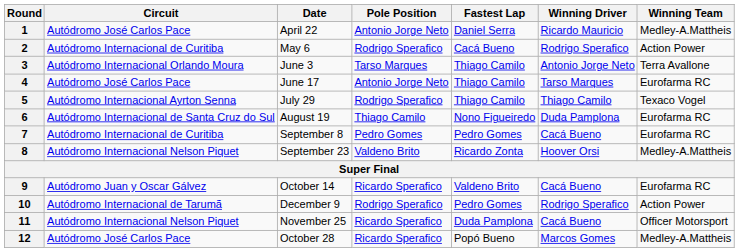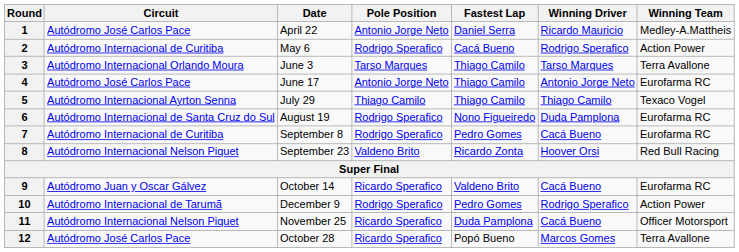 <table class="wikitable" style="font-size: 85%">
 <tr>
 <th>Round</th>
 <th>Circuit</th>
 <th>Date</th>
 <th>Pole Position</th>
 <th>Fastest Lap</th>
 <th>Winning Driver</th>
 <th>Winning Team</th>
 </tr>
 <tr>
 <th>1</th>
 <td><a href='#'>Autódromo José Carlos Pace</a></td>
 <td>April 22</td>
 <td><a href='#'>Antonio Jorge Neto</a></td>
 <td><a href='#'>Daniel Serra</a></td>
 <td><a href='#'>Ricardo Mauricio</a></td>
 <td>Medley-A.Mattheis</td>
 </tr>
 <tr>
 <th>2</th>
 <td><a href='#'>Autódromo Internacional de Curitiba</a></td>
 <td>May 6</td>
 <td><a href='#'>Rodrigo Sperafico</a></td>
 <td><a href='#'>Cacá Bueno</a></td>
 <td><a href='#'>Rodrigo Sperafico</a></td>
 <td>Action Power</td>
 </tr>
 <tr>
 <th>3</th>
 <td><a href='#'>Autódromo Internacional Orlando Moura</a></td>
 <td>June 3</td>
 <td><a href='#'>Tarso Marques</a></td>
 <td><a href='#'>Thiago Camilo</a></td>
-<td><a href='#'>Antonio Jorge Neto</a></td>
+<td><a href='#'>Tarso Marques</a></td>
 <td>Terra Avallone</td>
 </tr>
 <tr>
 <th>4</th>
 <td><a href='#'>Autódromo José Carlos Pace</a></td>
 <td>June 17</td>
 <td><a href='#'>Antonio Jorge Neto</a></td>
 <td><a href='#'>Thiago Camilo</a></td>
-<td><a href='#'>Tarso Marques</a></td>
+<td><a href='#'>Antonio Jorge Neto</a></td>
 <td>Eurofarma RC</td>
 </tr>
 <tr>
 <th>5</th>
 <td><a href='#'>Autódromo Internacional Ayrton Senna</a></td>
 <td>July 29</td>
-<td><a href='#'>Rodrigo Sperafico</a></td>
+<td><a href='#'>Thiago Camilo</a></td>
 <td><a href='#'>Thiago Camilo</a></td>
 <td><a href='#'>Thiago Camilo</a></td>
 <td>Texaco Vogel</td>
 </tr>
 <tr>
 <th>6</th>
 <td><a href='#'>Autódromo Internacional de Santa Cruz do Sul</a></td>
 <td>August 19</td>
-<td><a href='#'>Thiago Camilo</a></td>
+<td><a href='#'>Rodrigo Sperafico</a></td>
 <td><a href='#'>Nono Figueiredo</a></td>
 <td><a href='#'>Duda Pamplona</a></td>
 <td>Eurofarma RC</td>
 </tr>
 <tr>
 <th>7</th>
 <td><a href='#'>Autódromo Internacional de Curitiba</a></td>
 <td>September 8</td>
-<td><a href='#'>Pedro Gomes</a></td>
+<td><a href='#'>Rodrigo Sperafico</a></td>
 <td><a href='#'>Pedro Gomes</a></td>
 <td><a href='#'>Cacá Bueno</a></td>
 <td>Eurofarma RC</td>
 </tr>
 <tr>
 <th>8</th>
 <td><a href='#'>Autódromo Internacional Nelson Piquet</a></td>
 <td>September 23</td>
 <td><a href='#'>Valdeno Brito</a></td>
 <td><a href='#'>Ricardo Zonta</a></td>
 <td><a href='#'>Hoover Orsi</a></td>
-<td>Medley-A.Mattheis</td>
+<td>Red Bull Racing</td>
 </tr>
 <tr>
 <th colspan=7>Super Final</th>
 </tr>
 <tr>
 <th>9</th>
 <td><a href='#'>Autódromo Juan y Oscar Gálvez</a></td>
 <td>October 14</td>
 <td><a href='#'>Ricardo Sperafico</a></td>
 <td><a href='#'>Valdeno Brito</a></td>
 <td><a href='#'>Cacá Bueno</a></td>
 <td>Eurofarma RC</td>
 </tr>
 <tr>
 <th>10</th>
 <td><a href='#'>Autódromo Internacional de Tarumã</a></td>
 <td>December 9</td>
 <td><a href='#'>Rodrigo Sperafico</a></td>
 <td><a href='#'>Pedro Gomes</a></td>
 <td><a href='#'>Rodrigo Sperafico</a></td>
 <td>Action Power</td>
 </tr>
 <tr>
 <th>11</th>
 <td><a href='#'>Autódromo Internacional Nelson Piquet</a></td>
 <td>November 25</td>
 <td><a href='#'>Ricardo Sperafico</a></td>
 <td><a href='#'>Duda Pamplona</a></td>
 <td><a href='#'>Cacá Bueno</a></td>
 <td>Officer Motorsport</td>
 </tr>
 <tr>
 <th>12</th>
 <td><a href='#'>Autódromo José Carlos Pace</a></td>
 <td>October 28</td>
 <td><a href='#'>Ricardo Sperafico</a></td>
 <td>Popó Bueno</td>
 <td><a href='#'>Marcos Gomes</a></td>
-<td>Medley-A.Mattheis</td>
+<td>Terra Avallone</td>
 </tr>
 </table>
